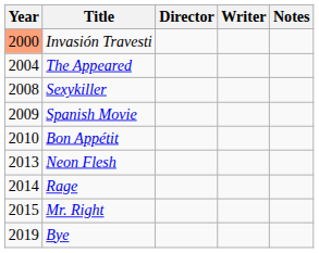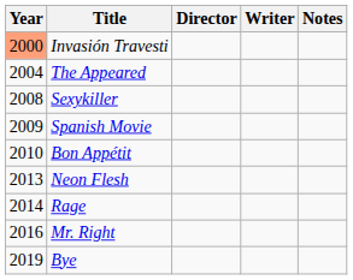 <table class="wikitable">
 <tr>
 <th>Year</th>
 <th>Title</th>
 <th>Director</th>
 <th>Writer</th>
 <th>Notes</th>
 </tr>
 <tr>
 <td style="background: lightsalmon;">2000</td>
 <td><em>Invasión Travesti</em></td>
 <td></td>
 <td></td>
 <td></td>
 </tr>
 <tr>
 <td>2004</td>
 <td><em><a href='#'>The Appeared</a></em></td>
 <td></td>
 <td></td>
 <td></td>
 </tr>
 <tr>
 <td>2008</td>
 <td><em><a href='#'>Sexykiller</a></em></td>
 <td></td>
 <td></td>
 <td></td>
 </tr>
 <tr>
 <td>2009</td>
 <td><em><a href='#'>Spanish Movie</a></em></td>
 <td></td>
 <td></td>
 <td></td>
 </tr>
 <tr>
 <td>2010</td>
 <td><em><a href='#'>Bon Appétit</a></em></td>
 <td></td>
 <td></td>
 <td></td>
 </tr>
 <tr>
 <td>2013</td>
 <td><em><a href='#'>Neon Flesh</a></em></td>
 <td></td>
 <td></td>
 <td></td>
 </tr>
 <tr>
 <td>2014</td>
 <td><em><a href='#'>Rage</a></em></td>
 <td></td>
 <td></td>
 <td></td>
 </tr>
 <tr>
-<td>2015</td>
+<td>2016</td>
 <td><em><a href='#'>Mr. Right</a></em></td>
 <td></td>
 <td></td>
 <td></td>
 </tr>
 <tr>
 <td>2019</td>
 <td><em><a href='#'>Bye</a></em></td>
 <td></td>
 <td></td>
 <td></td>
 </tr>
 </table>
